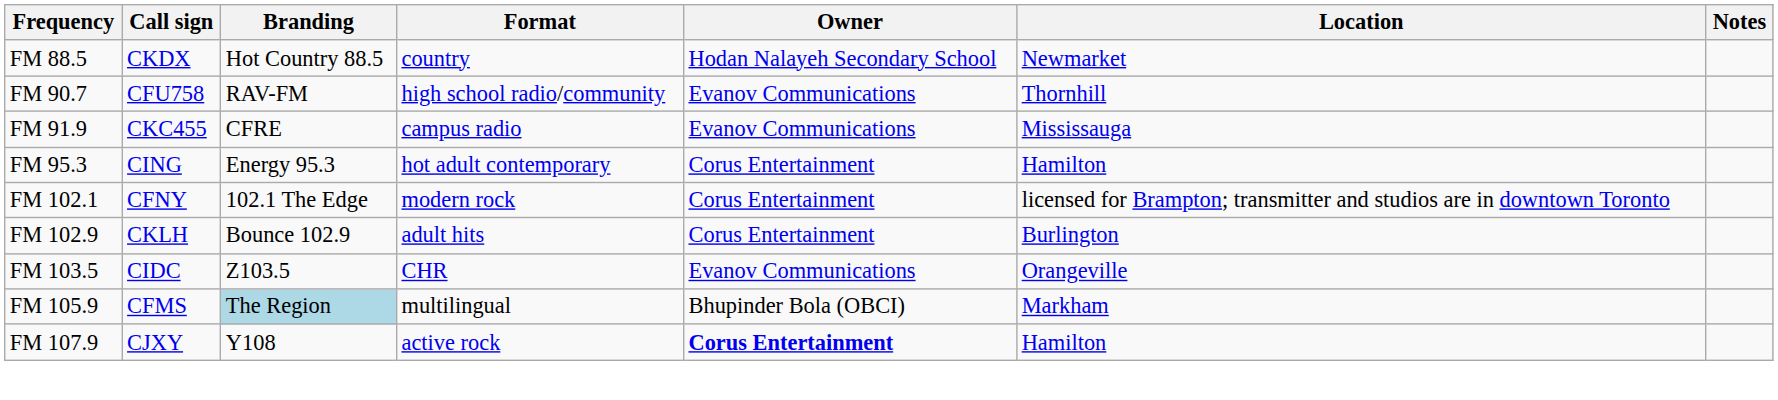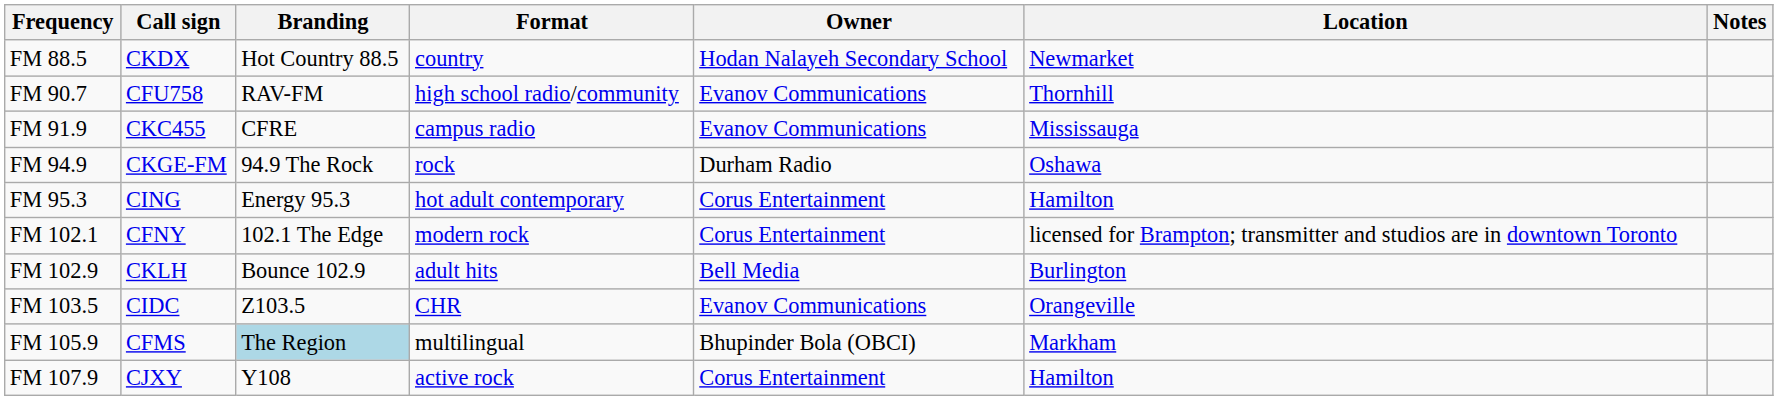 <table class="wikitable sortable" width="100%">
 <tr>
 <th>Frequency</th>
 <th>Call sign</th>
 <th>Branding</th>
 <th>Format</th>
 <th>Owner</th>
 <th>Location</th>
 <th>Notes</th>
 </tr>
 <tr>
 <td>FM 88.5</td>
 <td><a href='#'>CKDX</a></td>
 <td>Hot Country 88.5</td>
 <td><a href='#'>country</a></td>
 <td><a href='#'>Hodan Nalayeh Secondary School</a></td>
 <td><a href='#'>Newmarket</a></td>
 <td></td>
 </tr>
 <tr>
 <td>FM 90.7</td>
 <td><a href='#'>CFU758</a></td>
 <td>RAV-FM</td>
 <td><a href='#'>high school radio</a>/<a href='#'>community</a></td>
 <td><a href='#'>Evanov Communications</a></td>
 <td><a href='#'>Thornhill</a></td>
 <td></td>
 </tr>
 <tr>
 <td>FM 91.9</td>
 <td><a href='#'>CKC455</a></td>
 <td>CFRE</td>
 <td><a href='#'>campus radio</a></td>
 <td><a href='#'>Evanov Communications</a></td>
 <td><a href='#'>Mississauga</a></td>
 <td></td>
 </tr>
 <tr>
+<td>FM 94.9</td>
+<td><a href='#'>CKGE-FM</a></td>
+<td>94.9 The Rock</td>
+<td><a href='#'>rock</a></td>
+<td>Durham Radio</td>
+<td><a href='#'>Oshawa</a></td>
+<td></td>
+</tr>
+<tr>
 <td>FM 95.3</td>
 <td><a href='#'>CING</a></td>
 <td>Energy 95.3</td>
 <td><a href='#'>hot adult contemporary</a></td>
 <td><a href='#'>Corus Entertainment</a></td>
 <td><a href='#'>Hamilton</a></td>
 <td></td>
 </tr>
 <tr>
 <td>FM 102.1</td>
 <td><a href='#'>CFNY</a></td>
 <td>102.1 The Edge</td>
 <td><a href='#'>modern rock</a></td>
 <td><a href='#'>Corus Entertainment</a></td>
 <td>licensed for <a href='#'>Brampton</a>; transmitter and studios are in <a href='#'>downtown Toronto</a></td>
 <td></td>
 </tr>
 <tr>
 <td>FM 102.9</td>
 <td><a href='#'>CKLH</a></td>
 <td>Bounce 102.9</td>
 <td><a href='#'>adult hits</a></td>
-<td><a href='#'>Corus Entertainment</a></td>
+<td><a href='#'>Bell Media</a></td>
 <td><a href='#'>Burlington</a></td>
 <td></td>
 </tr>
 <tr>
 <td>FM 103.5</td>
 <td><a href='#'>CIDC</a></td>
 <td>Z103.5</td>
 <td><a href='#'>CHR</a></td>
 <td><a href='#'>Evanov Communications</a></td>
 <td><a href='#'>Orangeville</a></td>
 <td></td>
 </tr>
 <tr>
 <td>FM 105.9</td>
 <td><a href='#'>CFMS</a></td>
 <td style="background: lightblue;">The Region</td>
 <td>multilingual</td>
 <td>Bhupinder Bola (OBCI)</td>
 <td><a href='#'>Markham</a></td>
 <td></td>
 </tr>
 <tr>
 <td>FM 107.9</td>
 <td><a href='#'>CJXY</a></td>
 <td>Y108</td>
 <td><a href='#'>active rock</a></td>
-<td><strong><a href='#'>Corus Entertainment</a></strong></td>
+<td><a href='#'>Corus Entertainment</a></td>
 <td><a href='#'>Hamilton</a></td>
 <td></td>
 </tr>
 </table>
